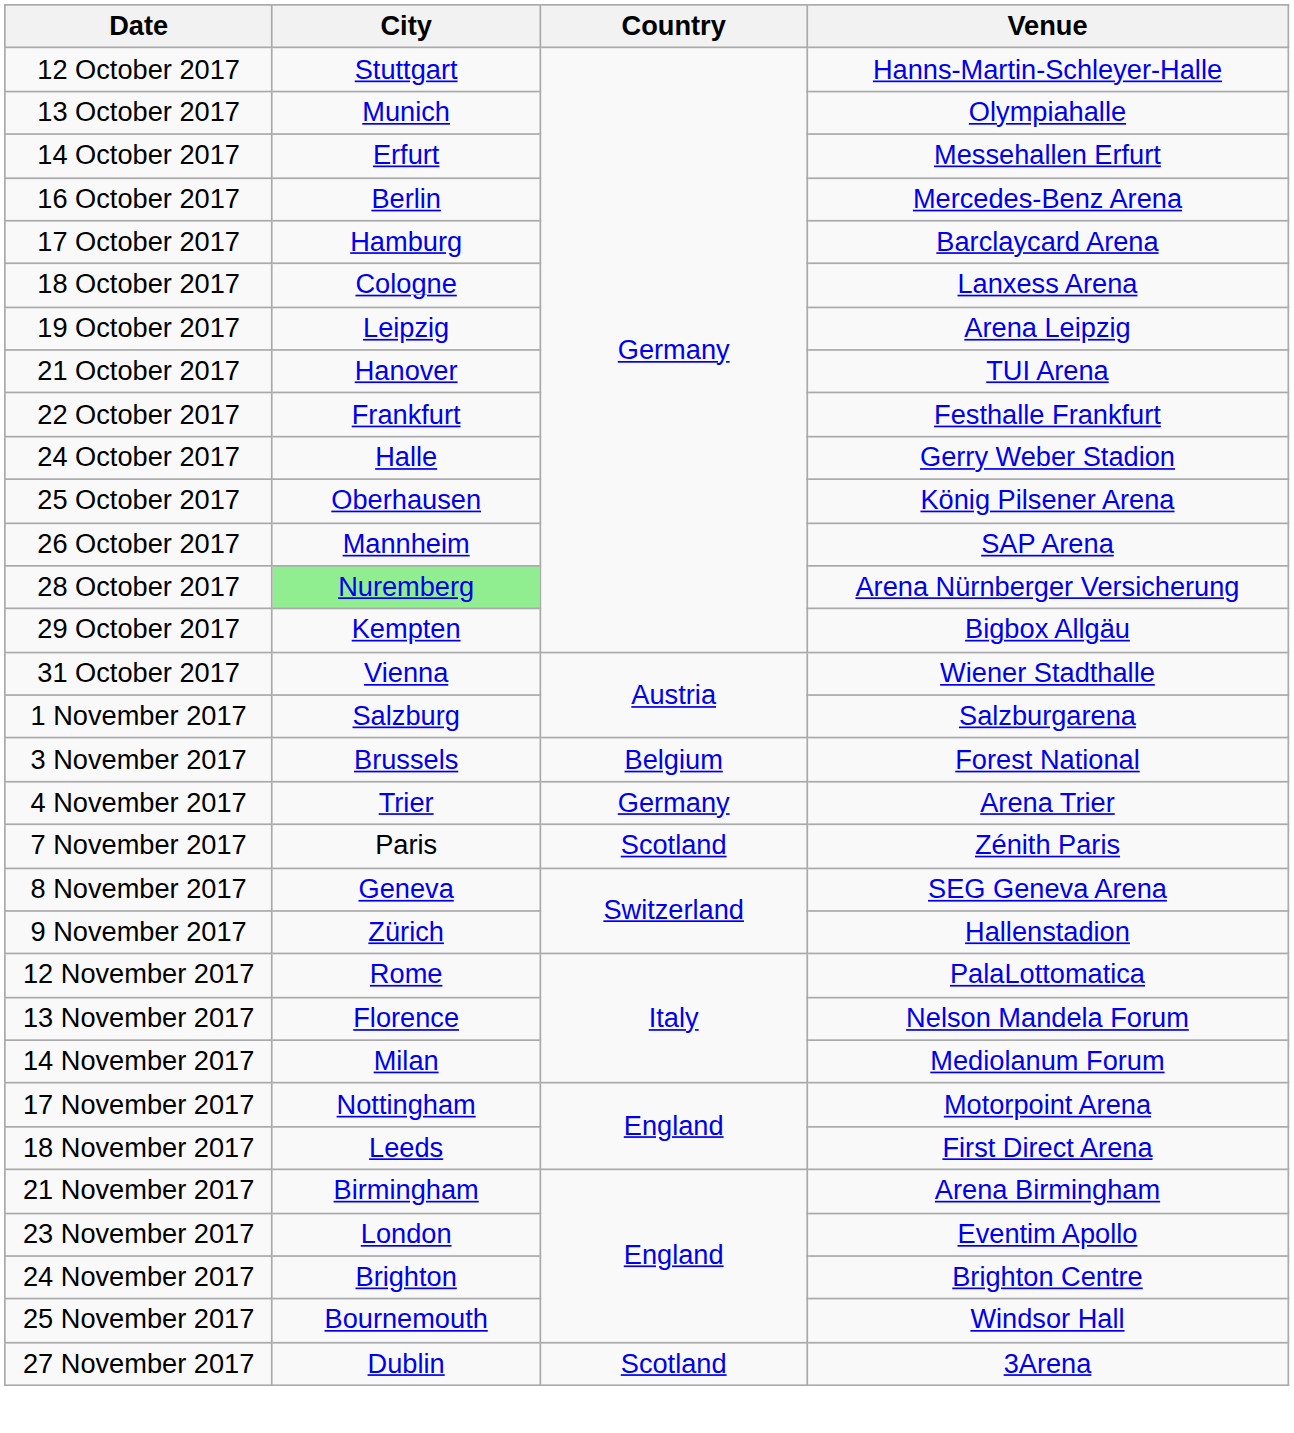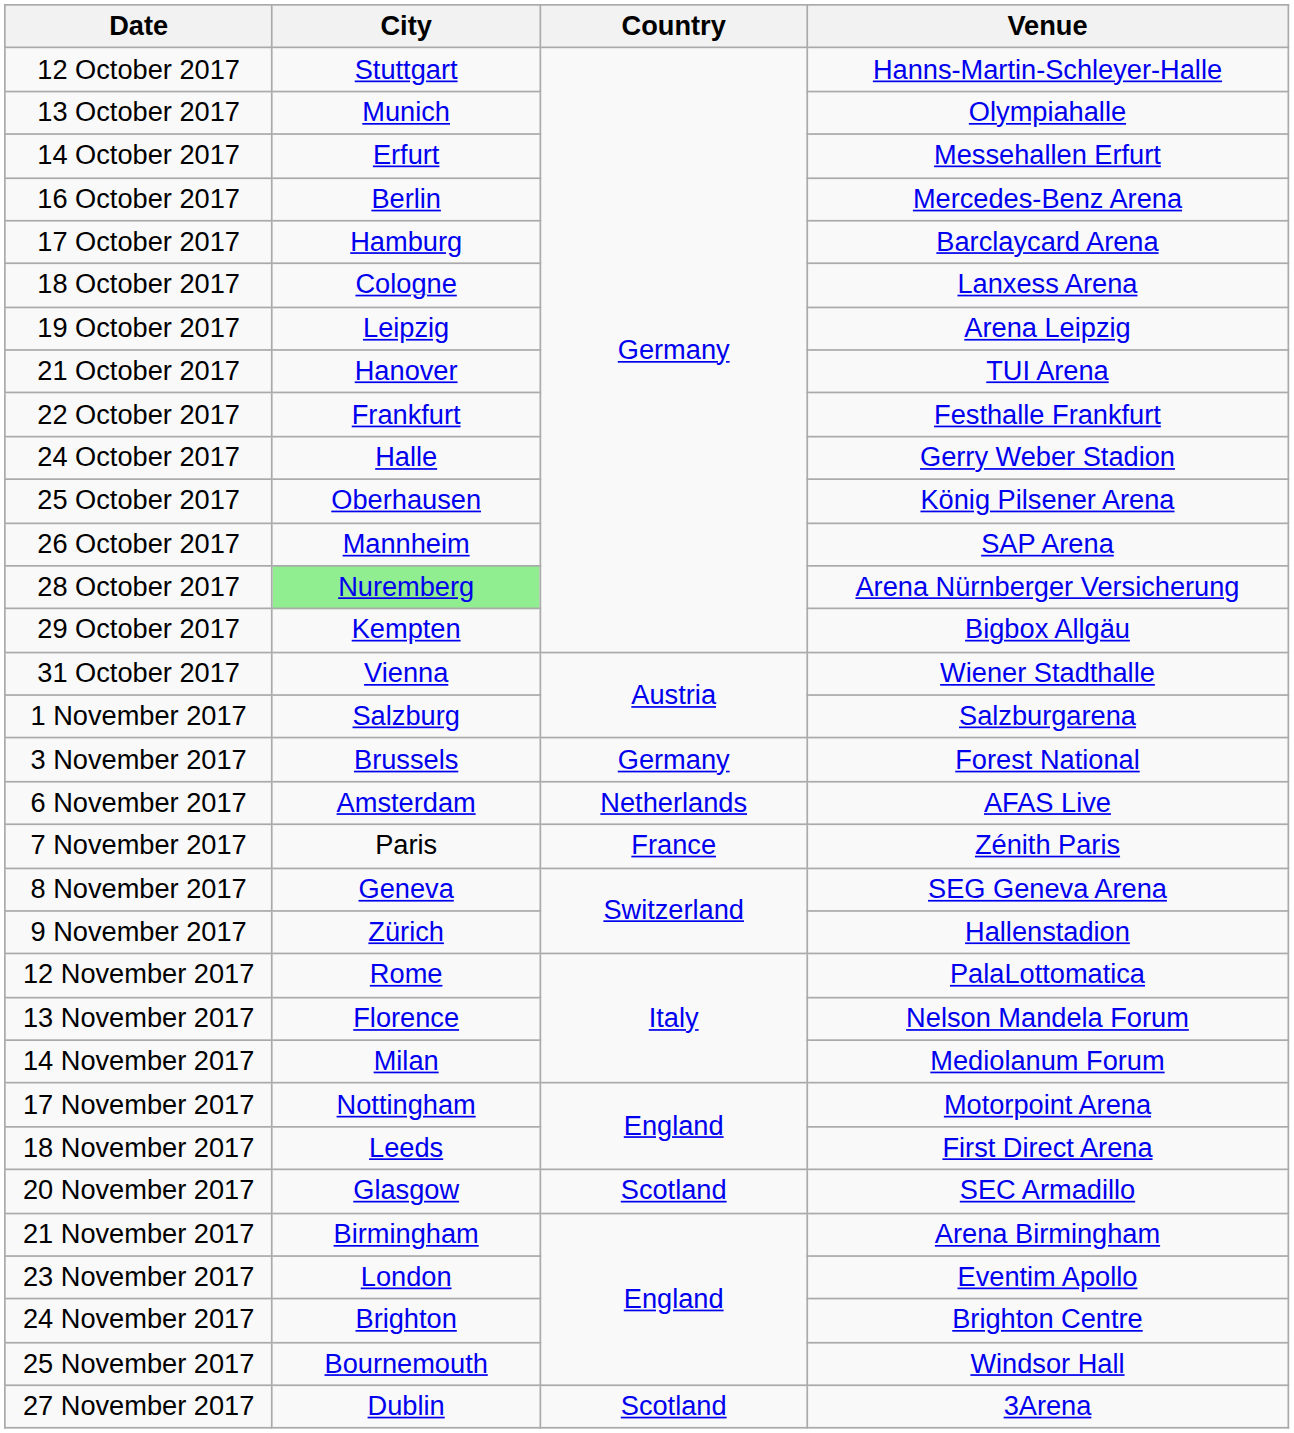 <table class="wikitable" style="text-align:center;">
 <tr>
 <th style="width:150px;">Date</th>
 <th style="width:150px;">City</th>
 <th style="width:150px;">Country</th>
 <th style="width:275px;">Venue</th>
 </tr>
 <tr>
 <td>12 October 2017</td>
 <td><a href='#'>Stuttgart</a></td>
 <td rowspan="14"><a href='#'>Germany</a></td>
 <td><a href='#'>Hanns-Martin-Schleyer-Halle</a></td>
 </tr>
 <tr>
 <td>13 October 2017</td>
 <td><a href='#'>Munich</a></td>
 <td><a href='#'>Olympiahalle</a></td>
 </tr>
 <tr>
 <td>14 October 2017</td>
 <td><a href='#'>Erfurt</a></td>
 <td><a href='#'>Messehallen Erfurt</a></td>
 </tr>
 <tr>
 <td>16 October 2017</td>
 <td><a href='#'>Berlin</a></td>
 <td><a href='#'>Mercedes-Benz Arena</a></td>
 </tr>
 <tr>
 <td>17 October 2017</td>
 <td><a href='#'>Hamburg</a></td>
 <td><a href='#'>Barclaycard Arena</a></td>
 </tr>
 <tr>
 <td>18 October 2017</td>
 <td><a href='#'>Cologne</a></td>
 <td><a href='#'>Lanxess Arena</a></td>
 </tr>
 <tr>
 <td>19 October 2017</td>
 <td><a href='#'>Leipzig</a></td>
 <td><a href='#'>Arena Leipzig</a></td>
 </tr>
 <tr>
 <td>21 October 2017</td>
 <td><a href='#'>Hanover</a></td>
 <td><a href='#'>TUI Arena</a></td>
 </tr>
 <tr>
 <td>22 October 2017</td>
 <td><a href='#'>Frankfurt</a></td>
 <td><a href='#'>Festhalle Frankfurt</a></td>
 </tr>
 <tr>
 <td>24 October 2017</td>
 <td><a href='#'>Halle</a></td>
 <td><a href='#'>Gerry Weber Stadion</a></td>
 </tr>
 <tr>
 <td>25 October 2017</td>
 <td><a href='#'>Oberhausen</a></td>
 <td><a href='#'>König Pilsener Arena</a></td>
 </tr>
 <tr>
 <td>26 October 2017</td>
 <td><a href='#'>Mannheim</a></td>
 <td><a href='#'>SAP Arena</a></td>
 </tr>
 <tr>
 <td>28 October 2017</td>
 <td style="background: lightgreen;"><a href='#'>Nuremberg</a></td>
 <td><a href='#'>Arena Nürnberger Versicherung</a></td>
 </tr>
 <tr>
 <td>29 October 2017</td>
 <td><a href='#'>Kempten</a></td>
 <td><a href='#'>Bigbox Allgäu</a></td>
 </tr>
 <tr>
 <td>31 October 2017</td>
 <td><a href='#'>Vienna</a></td>
 <td rowspan="2"><a href='#'>Austria</a></td>
 <td><a href='#'>Wiener Stadthalle</a></td>
 </tr>
 <tr>
 <td>1 November 2017</td>
 <td><a href='#'>Salzburg</a></td>
 <td><a href='#'>Salzburgarena</a></td>
 </tr>
 <tr>
 <td>3 November 2017</td>
 <td><a href='#'>Brussels</a></td>
-<td><a href='#'>Belgium</a></td>
+<td><a href='#'>Germany</a></td>
 <td><a href='#'>Forest National</a></td>
 </tr>
 <tr>
-<td>4 November 2017</td>
-<td><a href='#'>Trier</a></td>
-<td><a href='#'>Germany</a></td>
-<td><a href='#'>Arena Trier</a></td>
+<td>6 November 2017</td>
+<td><a href='#'>Amsterdam</a></td>
+<td><a href='#'>Netherlands</a></td>
+<td><a href='#'>AFAS Live</a></td>
 </tr>
 <tr>
 <td>7 November 2017</td>
 <td>Paris</td>
-<td><a href='#'>Scotland</a></td>
+<td><a href='#'>France</a></td>
 <td><a href='#'>Zénith Paris</a></td>
 </tr>
 <tr>
 <td>8 November 2017</td>
 <td><a href='#'>Geneva</a></td>
 <td rowspan="2"><a href='#'>Switzerland</a></td>
 <td><a href='#'>SEG Geneva Arena</a></td>
 </tr>
 <tr>
 <td>9 November 2017</td>
 <td><a href='#'>Zürich</a></td>
 <td><a href='#'>Hallenstadion</a></td>
 </tr>
 <tr>
 <td>12 November 2017</td>
 <td><a href='#'>Rome</a></td>
 <td rowspan="3"><a href='#'>Italy</a></td>
 <td><a href='#'>PalaLottomatica</a></td>
 </tr>
 <tr>
 <td>13 November 2017</td>
 <td><a href='#'>Florence</a></td>
 <td><a href='#'>Nelson Mandela Forum</a></td>
 </tr>
 <tr>
 <td>14 November 2017</td>
 <td><a href='#'>Milan</a></td>
 <td><a href='#'>Mediolanum Forum</a></td>
 </tr>
 <tr>
 <td>17 November 2017</td>
 <td><a href='#'>Nottingham</a></td>
 <td rowspan="2"><a href='#'>England</a></td>
 <td><a href='#'>Motorpoint Arena</a></td>
 </tr>
 <tr>
 <td>18 November 2017</td>
 <td><a href='#'>Leeds</a></td>
 <td><a href='#'>First Direct Arena</a></td>
 </tr>
 <tr>
+<td>20 November 2017</td>
+<td><a href='#'>Glasgow</a></td>
+<td><a href='#'>Scotland</a></td>
+<td><a href='#'>SEC Armadillo</a></td>
+</tr>
+<tr>
 <td>21 November 2017</td>
 <td><a href='#'>Birmingham</a></td>
 <td rowspan="4"><a href='#'>England</a></td>
 <td><a href='#'>Arena Birmingham</a></td>
 </tr>
 <tr>
 <td>23 November 2017</td>
 <td><a href='#'>London</a></td>
 <td><a href='#'>Eventim Apollo</a></td>
 </tr>
 <tr>
 <td>24 November 2017</td>
 <td><a href='#'>Brighton</a></td>
 <td><a href='#'>Brighton Centre</a></td>
 </tr>
 <tr>
 <td>25 November 2017</td>
 <td><a href='#'>Bournemouth</a></td>
 <td><a href='#'>Windsor Hall</a></td>
 </tr>
 <tr>
 <td>27 November 2017</td>
 <td><a href='#'>Dublin</a></td>
 <td><a href='#'>Scotland</a></td>
 <td><a href='#'>3Arena</a></td>
 </tr>
 </table>
